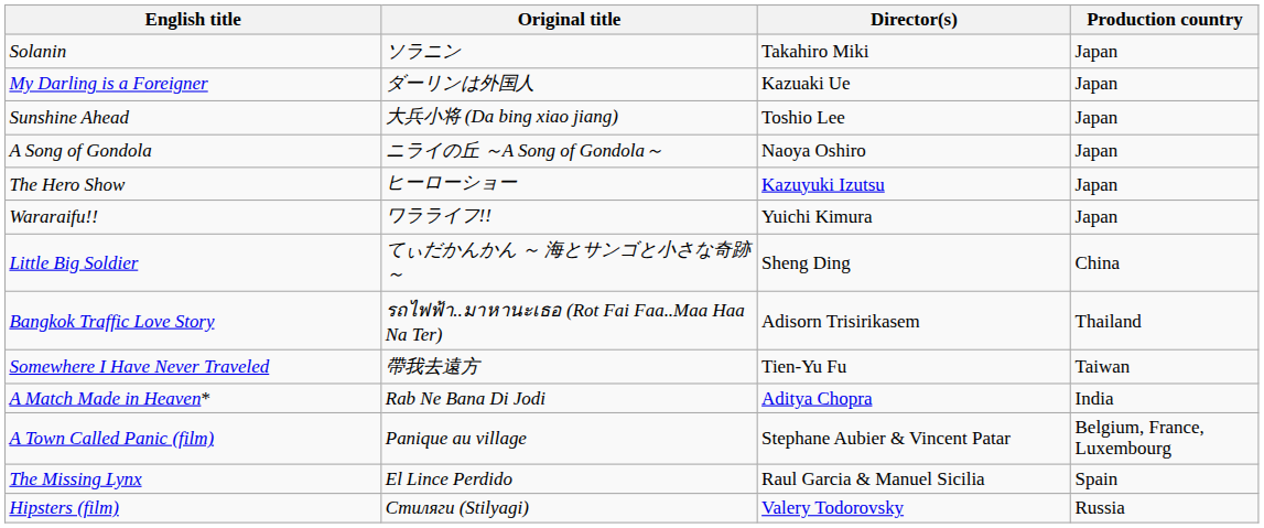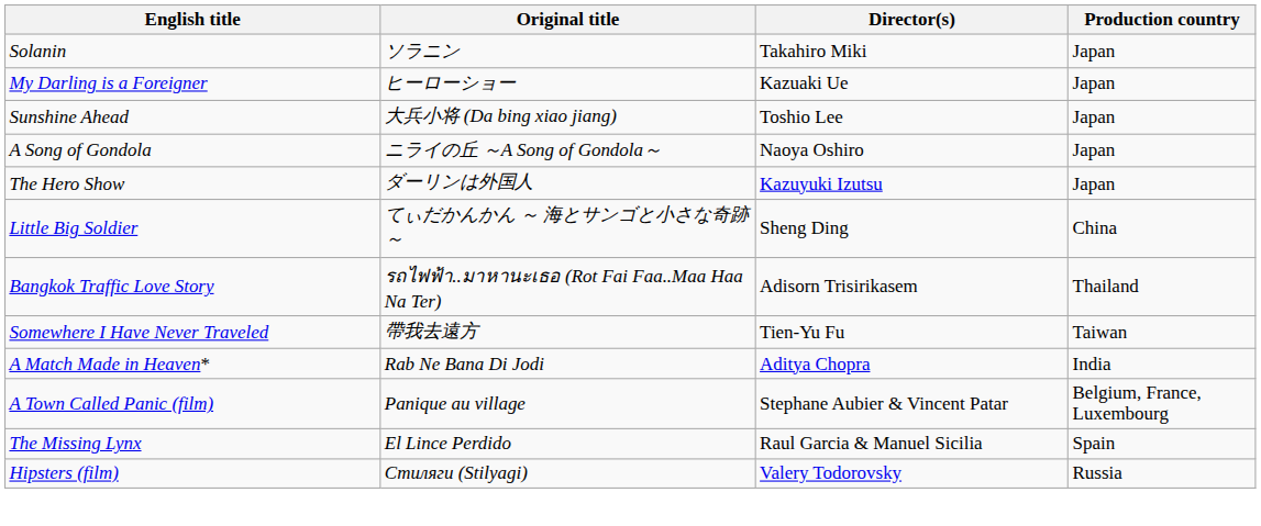 <table class="sortable wikitable" width="85%" cellpadding="5">
 <tr>
 <th width="30%">English title</th>
 <th width="30%">Original title</th>
 <th width="25%">Director(s)</th>
 <th width="15%">Production country</th>
 </tr>
 <tr>
 <td><em>Solanin</em></td>
 <td><em>ソラニン</em></td>
 <td>Takahiro Miki</td>
 <td>Japan</td>
 </tr>
 <tr>
 <td><em><a href='#'>My Darling is a Foreigner</a></em></td>
-<td><em>ダーリンは外国人</em></td>
+<td><em>ヒーローショー</em></td>
 <td>Kazuaki Ue</td>
 <td>Japan</td>
 </tr>
 <tr>
 <td><em> Sunshine Ahead</em></td>
 <td><em>大兵小将 (Da bing xiao jiang)</em></td>
 <td>Toshio Lee</td>
 <td>Japan</td>
 </tr>
 <tr>
 <td><em>A Song of Gondola</em></td>
 <td><em>ニライの丘 ～A Song of Gondola～</em></td>
 <td>Naoya Oshiro</td>
 <td>Japan</td>
 </tr>
 <tr>
 <td><em>The Hero Show</em></td>
-<td><em>ヒーローショー</em></td>
+<td><em>ダーリンは外国人</em></td>
 <td><a href='#'>Kazuyuki Izutsu</a></td>
-<td>Japan</td>
-</tr>
-<tr>
-<td><em>Wararaifu!!</em></td>
-<td><em>ワラライフ!!</em></td>
-<td>Yuichi Kimura</td>
 <td>Japan</td>
 </tr>
 <tr>
 <td><em><a href='#'>Little Big Soldier</a></em></td>
 <td><em>てぃだかんかん ～ 海とサンゴと小さな奇跡～</em></td>
 <td>Sheng Ding</td>
 <td>China</td>
 </tr>
 <tr>
 <td><em><a href='#'>Bangkok Traffic Love Story</a></em></td>
 <td><em>รถไฟฟ้า..มาหานะเธอ (Rot Fai Faa..Maa Haa Na Ter)</em></td>
 <td>Adisorn Trisirikasem</td>
 <td>Thailand</td>
 </tr>
 <tr>
 <td><em><a href='#'>Somewhere I Have Never Traveled</a></em></td>
 <td><em>帶我去遠方</em></td>
 <td>Tien-Yu Fu</td>
 <td>Taiwan</td>
 </tr>
 <tr>
 <td><em><a href='#'>A Match Made in Heaven</a></em>*</td>
 <td><em>Rab Ne Bana Di Jodi</em></td>
 <td><a href='#'>Aditya Chopra</a></td>
 <td>India</td>
 </tr>
 <tr>
 <td><em><a href='#'>A Town Called Panic (film)</a></em></td>
 <td><em>Panique au village</em></td>
 <td>Stephane Aubier & Vincent Patar</td>
 <td>Belgium, France, Luxembourg</td>
 </tr>
 <tr>
 <td><em><a href='#'>The Missing Lynx</a></em></td>
 <td><em>El Lince Perdido</em></td>
 <td>Raul Garcia & Manuel Sicilia</td>
 <td>Spain</td>
 </tr>
 <tr>
 <td><em><a href='#'>Hipsters (film)</a></em></td>
 <td><em>Стиляги (Stilyagi)</em></td>
 <td><a href='#'>Valery Todorovsky</a></td>
 <td>Russia</td>
 </tr>
 </table>
